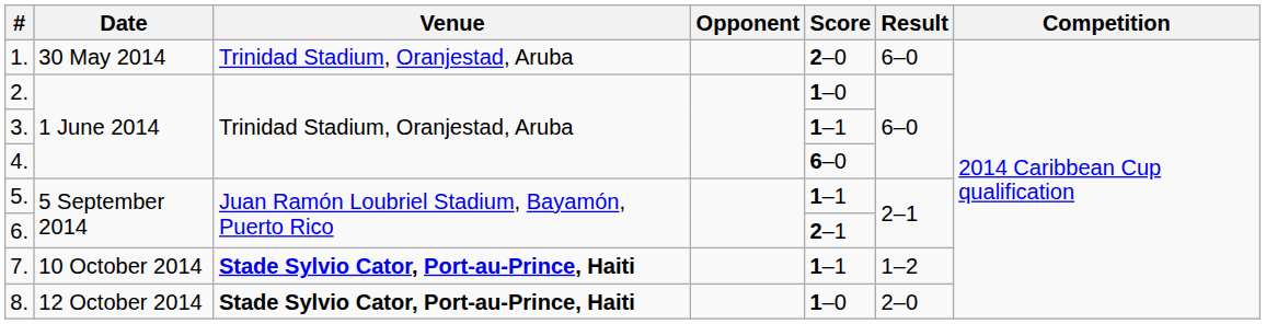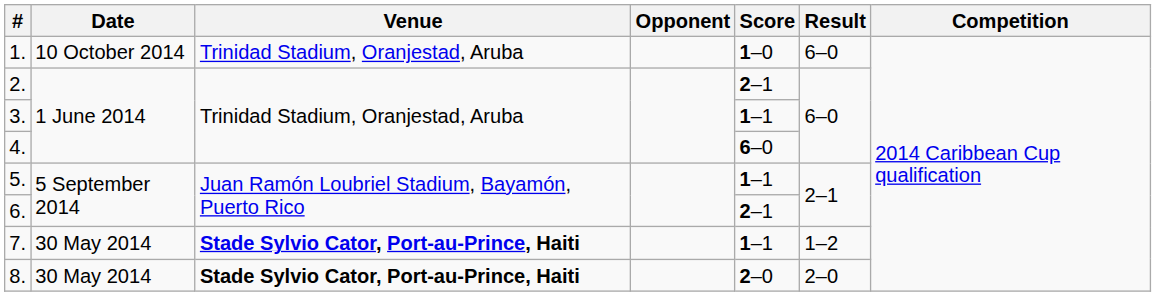 <table class="wikitable" style="font-size:95%;">
 <tr>
 <th>#</th>
 <th>Date</th>
 <th>Venue</th>
 <th>Opponent</th>
 <th>Score</th>
 <th>Result</th>
 <th>Competition</th>
 </tr>
 <tr>
 <td>1.</td>
-<td>30 May 2014</td>
+<td>10 October 2014</td>
 <td><a href='#'>Trinidad Stadium</a>, <a href='#'>Oranjestad</a>, Aruba</td>
 <td></td>
-<td><strong>2</strong>–0</td>
+<td><strong>1</strong>–0</td>
 <td>6–0</td>
 <td rowspan=8><a href='#'>2014 Caribbean Cup qualification</a></td>
 </tr>
 <tr>
 <td>2.</td>
 <td rowspan=3>1 June 2014</td>
 <td rowspan=3>Trinidad Stadium, Oranjestad, Aruba</td>
 <td rowspan=3></td>
-<td><strong>1</strong>–0</td>
+<td><strong>2</strong>–1</td>
 <td rowspan=3>6–0</td>
 </tr>
 <tr>
 <td>3.</td>
 <td><strong>1</strong>–1</td>
 </tr>
 <tr>
 <td>4.</td>
 <td><strong>6</strong>–0</td>
 </tr>
 <tr>
 <td>5.</td>
 <td rowspan=2>5 September 2014</td>
 <td rowspan=2><a href='#'>Juan Ramón Loubriel Stadium</a>, <a href='#'>Bayamón</a>, <a href='#'>Puerto Rico</a></td>
 <td rowspan=2></td>
 <td><strong>1</strong>–1</td>
 <td rowspan=2>2–1</td>
 </tr>
 <tr>
 <td>6.</td>
 <td><strong>2</strong>–1</td>
 </tr>
 <tr>
 <td>7.</td>
-<td>10 October 2014</td>
+<td>30 May 2014</td>
 <td><strong><a href='#'>Stade Sylvio Cator</a>, <a href='#'>Port-au-Prince</a>, Haiti</strong></td>
 <td></td>
 <td><strong>1</strong>–1</td>
 <td>1–2</td>
 </tr>
 <tr>
 <td>8.</td>
-<td>12 October 2014</td>
+<td>30 May 2014</td>
 <td><strong>Stade Sylvio Cator, Port-au-Prince, Haiti</strong></td>
 <td></td>
-<td><strong>1</strong>–0</td>
+<td><strong>2</strong>–0</td>
 <td>2–0</td>
 </tr>
 </table>
